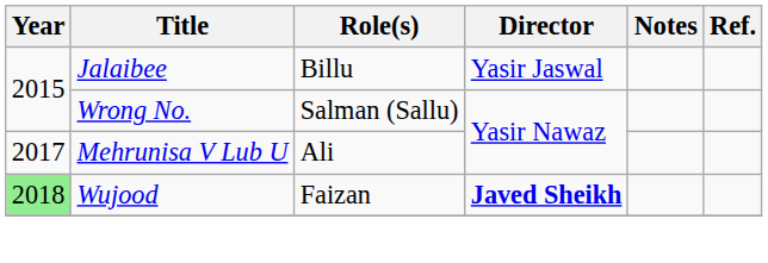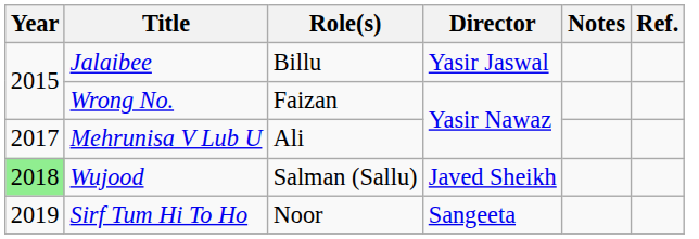 <table class="wikitable sortable">
 <tr>
 <th>Year</th>
 <th>Title</th>
 <th>Role(s)</th>
 <th>Director</th>
 <th>Notes</th>
 <th>Ref.</th>
 </tr>
 <tr>
 <td rowspan="2">2015</td>
 <td><em><a href='#'>Jalaibee</a></em></td>
 <td>Billu</td>
 <td><a href='#'>Yasir Jaswal</a></td>
 <td></td>
 <td></td>
 </tr>
 <tr>
 <td><em><a href='#'>Wrong No.</a></em></td>
-<td>Salman (Sallu)</td>
+<td>Faizan</td>
 <td rowspan="2"><a href='#'>Yasir Nawaz</a></td>
 <td></td>
 <td></td>
 </tr>
 <tr>
 <td>2017</td>
 <td><em><a href='#'>Mehrunisa V Lub U</a></em></td>
 <td>Ali</td>
 <td></td>
 <td></td>
 </tr>
 <tr>
 <td style="background: lightgreen;">2018</td>
 <td><em><a href='#'>Wujood</a></em></td>
-<td>Faizan</td>
-<td><strong><a href='#'>Javed Sheikh</a></strong></td>
+<td>Salman (Sallu)</td>
+<td><a href='#'>Javed Sheikh</a></td>
+<td></td>
+<td></td>
+</tr>
+<tr>
+<td>2019</td>
+<td><em><a href='#'>Sirf Tum Hi To Ho</a></em></td>
+<td>Noor</td>
+<td><a href='#'>Sangeeta</a></td>
 <td></td>
 <td></td>
 </tr>
 <tr>
 </tr>
 </table>
